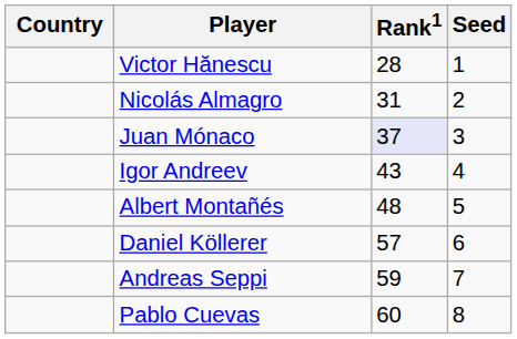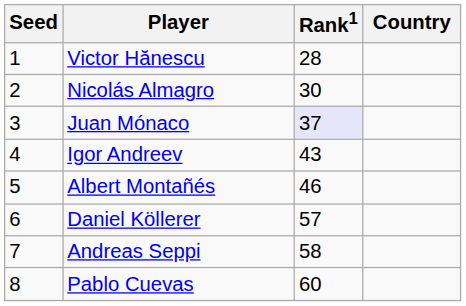 <table class="sortable wikitable">
 <tr>
-<th width="70">Country</th>
+<th>Seed</th>
 <th width="175">Player</th>
 <th>Rank<sup>1</sup></th>
-<th>Seed</th>
+<th width="70">Country</th>
 </tr>
 <tr>
-<td></td>
+<td>1</td>
 <td><a href='#'>Victor Hănescu</a></td>
 <td>28</td>
-<td>1</td>
+<td></td>
 </tr>
 <tr>
+<td>2</td>
+<td><a href='#'>Nicolás Almagro</a></td>
+<td>30</td>
 <td></td>
-<td><a href='#'>Nicolás Almagro</a></td>
-<td>31</td>
-<td>2</td>
 </tr>
 <tr>
-<td></td>
+<td>3</td>
 <td><a href='#'>Juan Mónaco</a></td>
 <td style="background: lavender;">37</td>
-<td>3</td>
+<td></td>
 </tr>
 <tr>
-<td></td>
+<td>4</td>
 <td><a href='#'>Igor Andreev</a></td>
 <td>43</td>
-<td>4</td>
+<td></td>
 </tr>
 <tr>
+<td>5</td>
+<td><a href='#'>Albert Montañés</a></td>
+<td>46</td>
 <td></td>
-<td><a href='#'>Albert Montañés</a></td>
-<td>48</td>
-<td>5</td>
 </tr>
 <tr>
-<td></td>
+<td>6</td>
 <td><a href='#'>Daniel Köllerer</a></td>
 <td>57</td>
-<td>6</td>
+<td></td>
 </tr>
 <tr>
+<td>7</td>
+<td><a href='#'>Andreas Seppi</a></td>
+<td>58</td>
 <td></td>
-<td><a href='#'>Andreas Seppi</a></td>
-<td>59</td>
-<td>7</td>
 </tr>
 <tr>
-<td></td>
+<td>8</td>
 <td><a href='#'>Pablo Cuevas</a></td>
 <td>60</td>
-<td>8</td>
+<td></td>
 </tr>
 </table>
